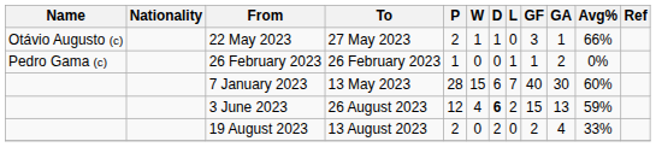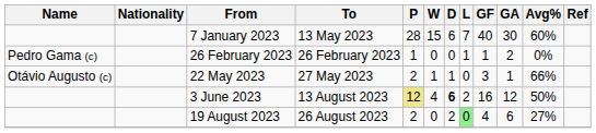 <table class="wikitable sortable">
 <tr>
 <th>Name</th>
 <th>Nationality</th>
 <th>From</th>
 <th class="unsortable">To</th>
 <th>P</th>
 <th>W</th>
 <th>D</th>
 <th>L</th>
 <th>GF</th>
 <th>GA</th>
 <th>Avg%</th>
 <th>Ref</th>
 </tr>
 <tr>
-<td align=left>Otávio Augusto <small>(c)</small></td>
+<td align=left></td>
 <td></td>
-<td align=left>22 May 2023</td>
-<td align=left>27 May 2023</td>
-<td align=center>2</td>
-<td align=center>1</td>
-<td align=center>1</td>
-<td align=center>0</td>
-<td align=center>3</td>
-<td align=center>1</td>
-<td align=center>66%</td>
+<td align=left>7 January 2023</td>
+<td align=left>13 May 2023</td>
+<td align=center>28</td>
+<td align=center>15</td>
+<td align=center>6</td>
+<td align=center>7</td>
+<td align=center>40</td>
+<td align=center>30</td>
+<td align=center>60%</td>
 <td align=center></td>
 </tr>
 <tr>
 <td align=left>Pedro Gama <small>(c)</small></td>
 <td></td>
 <td align=left>26 February 2023</td>
 <td align=left>26 February 2023</td>
 <td align=center>1</td>
 <td align=center>0</td>
 <td align=center>0</td>
 <td align=center>1</td>
 <td align=center>1</td>
 <td align=center>2</td>
 <td align=center>0%</td>
 <td align=center></td>
 </tr>
 <tr>
-<td align=left></td>
+<td align=left>Otávio Augusto <small>(c)</small></td>
 <td></td>
-<td align=left>7 January 2023</td>
-<td align=left>13 May 2023</td>
-<td align=center>28</td>
-<td align=center>15</td>
-<td align=center>6</td>
-<td align=center>7</td>
-<td align=center>40</td>
-<td align=center>30</td>
-<td align=center>60%</td>
+<td align=left>22 May 2023</td>
+<td align=left>27 May 2023</td>
+<td align=center>2</td>
+<td align=center>1</td>
+<td align=center>1</td>
+<td align=center>0</td>
+<td align=center>3</td>
+<td align=center>1</td>
+<td align=center>66%</td>
 <td align=center></td>
 </tr>
 <tr>
 <td align=left></td>
 <td></td>
 <td align=left>3 June 2023</td>
-<td align=left>26 August 2023</td>
-<td align=center>12</td>
+<td align=left>13 August 2023</td>
+<td align=center style="background: khaki;">12</td>
 <td align=center>4</td>
 <td align=center><strong>6</strong></td>
 <td align=center>2</td>
-<td align=center>15</td>
-<td align=center>13</td>
-<td align=center>59%</td>
+<td align=center>16</td>
+<td align=center>12</td>
+<td align=center>50%</td>
 <td align=center></td>
 </tr>
 <tr>
 <td align=left></td>
 <td></td>
 <td align=left>19 August 2023</td>
-<td align=left>13 August 2023</td>
+<td align=left>26 August 2023</td>
 <td align=center>2</td>
 <td align=center>0</td>
 <td align=center>2</td>
-<td align=center>0</td>
-<td align=center>2</td>
+<td align=center style="background: lightgreen;">0</td>
 <td align=center>4</td>
-<td align=center>33%</td>
+<td align=center>6</td>
+<td align=center>27%</td>
 <td align=center></td>
 </tr>
 <tr>
 </tr>
 </table>
